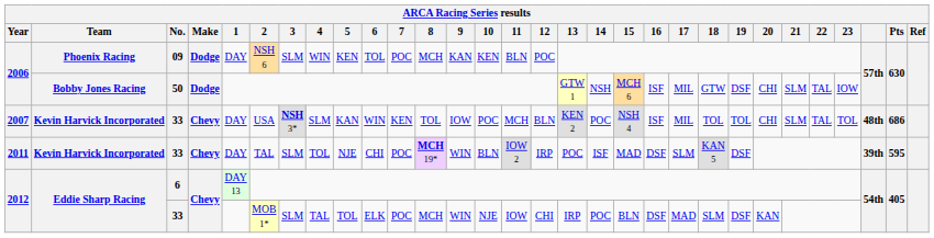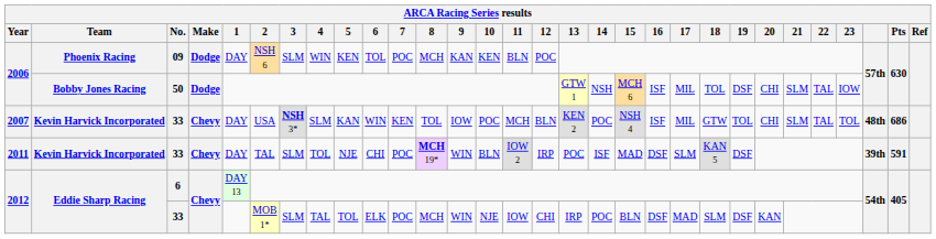 <table class="wikitable" style="text-align:center; font-size:75%">
 <tr>
 <th colspan=45><a href='#'>ARCA Racing Series</a> results</th>
 </tr>
 <tr>
 <th>Year</th>
 <th>Team</th>
 <th>No.</th>
 <th>Make</th>
 <th>1</th>
 <th>2</th>
 <th>3</th>
 <th>4</th>
 <th>5</th>
 <th>6</th>
 <th>7</th>
 <th>8</th>
 <th>9</th>
 <th>10</th>
 <th>11</th>
 <th>12</th>
 <th>13</th>
 <th>14</th>
 <th>15</th>
 <th>16</th>
 <th>17</th>
 <th>18</th>
 <th>19</th>
 <th>20</th>
 <th>21</th>
 <th>22</th>
 <th>23</th>
 <th></th>
 <th>Pts</th>
 <th>Ref</th>
 </tr>
 <tr>
 <th rowspan=2><a href='#'>2006</a></th>
 <th><a href='#'>Phoenix Racing</a></th>
 <th>09</th>
 <th><a href='#'>Dodge</a></th>
 <td><a href='#'>DAY</a></td>
 <td style="background:#FFDF9F;"><a href='#'>NSH</a><br><small>6</small></td>
 <td><a href='#'>SLM</a></td>
 <td><a href='#'>WIN</a></td>
 <td><a href='#'>KEN</a></td>
 <td><a href='#'>TOL</a></td>
 <td><a href='#'>POC</a></td>
 <td><a href='#'>MCH</a></td>
 <td><a href='#'>KAN</a></td>
 <td><a href='#'>KEN</a></td>
 <td><a href='#'>BLN</a></td>
 <td><a href='#'>POC</a></td>
 <td colspan=11></td>
 <th rowspan=2>57th</th>
 <th rowspan=2>630</th>
 <th rowspan=2></th>
 </tr>
 <tr>
 <th><a href='#'>Bobby Jones Racing</a></th>
 <th>50</th>
 <th><a href='#'>Dodge</a></th>
 <td colspan=12></td>
 <td style="background:#FFFFBF;"><a href='#'>GTW</a><br><small>1</small></td>
 <td><a href='#'>NSH</a></td>
 <td style="background:#FFDF9F;"><a href='#'>MCH</a><br><small>6</small></td>
 <td><a href='#'>ISF</a></td>
 <td><a href='#'>MIL</a></td>
-<td><a href='#'>GTW</a></td>
+<td><a href='#'>TOL</a></td>
 <td><a href='#'>DSF</a></td>
 <td><a href='#'>CHI</a></td>
 <td><a href='#'>SLM</a></td>
 <td><a href='#'>TAL</a></td>
 <td><a href='#'>IOW</a></td>
 </tr>
 <tr>
 <th><a href='#'>2007</a></th>
 <th><a href='#'>Kevin Harvick Incorporated</a></th>
 <th>33</th>
 <th><a href='#'>Chevy</a></th>
 <td><a href='#'>DAY</a></td>
 <td><a href='#'>USA</a></td>
 <td style="background:#DFDFDF;"><strong><a href='#'>NSH</a></strong><br><small>3*</small></td>
 <td><a href='#'>SLM</a></td>
 <td><a href='#'>KAN</a></td>
 <td><a href='#'>WIN</a></td>
 <td><a href='#'>KEN</a></td>
 <td><a href='#'>TOL</a></td>
 <td><a href='#'>IOW</a></td>
 <td><a href='#'>POC</a></td>
 <td><a href='#'>MCH</a></td>
 <td><a href='#'>BLN</a></td>
 <td style="background:#DFDFDF;"><a href='#'>KEN</a><br><small>2</small></td>
 <td><a href='#'>POC</a></td>
 <td style="background:#DFDFDF;"><a href='#'>NSH</a><br><small>4</small></td>
 <td><a href='#'>ISF</a></td>
 <td><a href='#'>MIL</a></td>
-<td><a href='#'>TOL</a></td>
+<td><a href='#'>GTW</a></td>
 <td><a href='#'>TOL</a></td>
 <td><a href='#'>CHI</a></td>
 <td><a href='#'>SLM</a></td>
 <td><a href='#'>TAL</a></td>
 <td><a href='#'>TOL</a></td>
 <th>48th</th>
 <th>686</th>
 <th></th>
 </tr>
 <tr>
 <th><a href='#'>2011</a></th>
 <th><a href='#'>Kevin Harvick Incorporated</a></th>
 <th>33</th>
 <th><a href='#'>Chevy</a></th>
 <td><a href='#'>DAY</a></td>
 <td><a href='#'>TAL</a></td>
 <td><a href='#'>SLM</a></td>
 <td><a href='#'>TOL</a></td>
 <td><a href='#'>NJE</a></td>
 <td><a href='#'>CHI</a></td>
 <td><a href='#'>POC</a></td>
 <td style="background:#EFCFFF;"><strong><a href='#'>MCH</a></strong><br><small>19*</small></td>
 <td><a href='#'>WIN</a></td>
 <td><a href='#'>BLN</a></td>
 <td style="background:#DFDFDF;"><a href='#'>IOW</a><br><small>2</small></td>
 <td><a href='#'>IRP</a></td>
 <td><a href='#'>POC</a></td>
 <td><a href='#'>ISF</a></td>
 <td><a href='#'>MAD</a></td>
 <td><a href='#'>DSF</a></td>
 <td><a href='#'>SLM</a></td>
 <td style="background:#DFDFDF;"><a href='#'>KAN</a><br><small>5</small></td>
 <td><a href='#'>DSF</a></td>
 <td colspan=4></td>
 <th>39th</th>
-<th>595</th>
+<th>591</th>
 <th></th>
 </tr>
 <tr>
 <th rowspan=2><a href='#'>2012</a></th>
 <th rowspan=2><a href='#'>Eddie Sharp Racing</a></th>
 <th>6</th>
 <th rowspan=2><a href='#'>Chevy</a></th>
 <td style="background:#DFFFDF;"><a href='#'>DAY</a><br><small>13</small></td>
 <td colspan=22></td>
 <th rowspan=2>54th</th>
 <th rowspan=2>405</th>
 <th rowspan=2></th>
 </tr>
 <tr>
 <th>33</th>
 <td></td>
 <td style="background:#FFFFBF;"><a href='#'>MOB</a><br><small>1*</small></td>
 <td><a href='#'>SLM</a></td>
 <td><a href='#'>TAL</a></td>
 <td><a href='#'>TOL</a></td>
 <td><a href='#'>ELK</a></td>
 <td><a href='#'>POC</a></td>
 <td><a href='#'>MCH</a></td>
 <td><a href='#'>WIN</a></td>
 <td><a href='#'>NJE</a></td>
 <td><a href='#'>IOW</a></td>
 <td><a href='#'>CHI</a></td>
 <td><a href='#'>IRP</a></td>
 <td><a href='#'>POC</a></td>
 <td><a href='#'>BLN</a></td>
 <td><a href='#'>DSF</a></td>
 <td><a href='#'>MAD</a></td>
 <td><a href='#'>SLM</a></td>
 <td><a href='#'>DSF</a></td>
 <td><a href='#'>KAN</a></td>
 <td colspan=3></td>
 </tr>
 </table>
